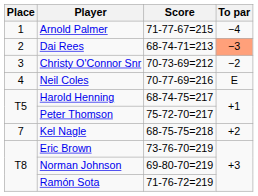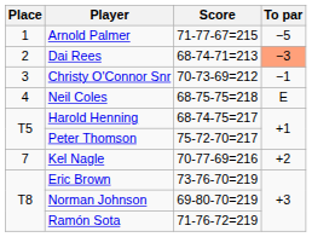 <table class="wikitable">
 <tr>
 <th>Place</th>
 <th>Player</th>
 <th>Score</th>
 <th>To par</th>
 </tr>
 <tr>
 <td align=center>1</td>
 <td> <a href='#'>Arnold Palmer</a></td>
 <td align=center>71-77-67=215</td>
-<td align=center>−4</td>
+<td align=center>−5</td>
 </tr>
 <tr>
 <td align=center>2</td>
 <td> <a href='#'>Dai Rees</a></td>
 <td align=center>68-74-71=213</td>
 <td align=center style="background: lightsalmon;">−3</td>
 </tr>
 <tr>
 <td align=center>3</td>
 <td> <a href='#'>Christy O'Connor Snr</a></td>
 <td align=center>70-73-69=212</td>
-<td align=center>−2</td>
+<td align=center>−1</td>
 </tr>
 <tr>
 <td align=center>4</td>
 <td> <a href='#'>Neil Coles</a></td>
-<td align=center>70-77-69=216</td>
+<td align=center>68-75-75=218</td>
 <td align=center>E</td>
 </tr>
 <tr>
 <td rowspan="2" align=center>T5</td>
 <td> <a href='#'>Harold Henning</a></td>
 <td align=center>68-74-75=217</td>
 <td rowspan="2" align=center>+1</td>
 </tr>
 <tr>
 <td> <a href='#'>Peter Thomson</a></td>
 <td align=center>75-72-70=217</td>
 </tr>
 <tr>
 <td align=center>7</td>
 <td> <a href='#'>Kel Nagle</a></td>
-<td align=center>68-75-75=218</td>
+<td align=center>70-77-69=216</td>
 <td align=center>+2</td>
 </tr>
 <tr>
 <td rowspan="3" align=center>T8</td>
 <td> <a href='#'>Eric Brown</a></td>
 <td align=center>73-76-70=219</td>
 <td rowspan="3" align=center>+3</td>
 </tr>
 <tr>
 <td> <a href='#'>Norman Johnson</a></td>
 <td align=center>69-80-70=219</td>
 </tr>
 <tr>
 <td> <a href='#'>Ramón Sota</a></td>
 <td align=center>71-76-72=219</td>
 </tr>
 </table>
